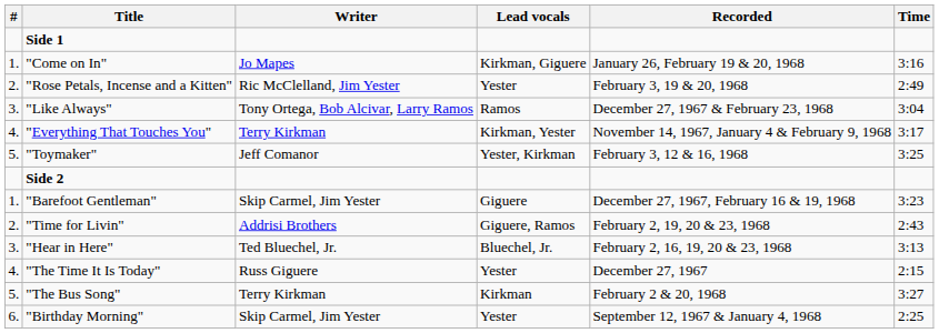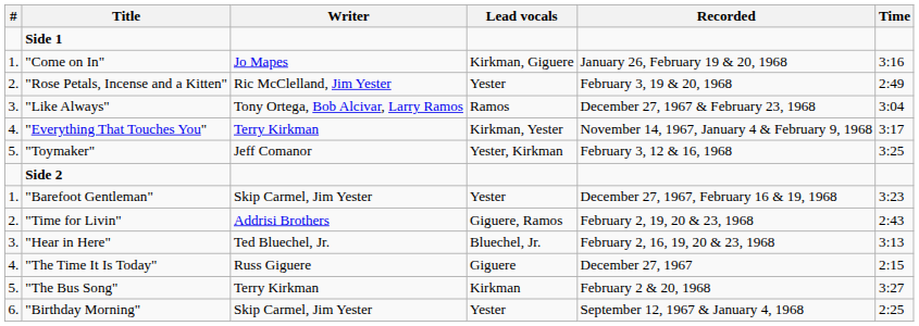 <table class="wikitable">
 <tr>
 <th>#</th>
 <th>Title</th>
 <th>Writer</th>
 <th>Lead vocals</th>
 <th>Recorded</th>
 <th>Time</th>
 </tr>
 <tr>
 <td></td>
 <td><strong>Side 1</strong></td>
 <td></td>
 <td></td>
 <td></td>
 <td></td>
 </tr>
 <tr>
 <td>1.</td>
 <td>"Come on In"</td>
 <td><a href='#'>Jo Mapes</a></td>
 <td>Kirkman, Giguere</td>
 <td>January 26, February 19 & 20, 1968</td>
 <td>3:16</td>
 </tr>
 <tr>
 <td>2.</td>
 <td>"Rose Petals, Incense and a Kitten"</td>
 <td>Ric McClelland, <a href='#'>Jim Yester</a></td>
 <td>Yester</td>
 <td>February 3, 19 & 20, 1968</td>
 <td>2:49</td>
 </tr>
 <tr>
 <td>3.</td>
 <td>"Like Always"</td>
 <td>Tony Ortega, <a href='#'>Bob Alcivar</a>, <a href='#'>Larry Ramos</a></td>
 <td>Ramos</td>
 <td>December 27, 1967 & February 23, 1968</td>
 <td>3:04</td>
 </tr>
 <tr>
 <td>4.</td>
 <td>"<a href='#'>Everything That Touches You</a>"</td>
 <td><a href='#'>Terry Kirkman</a></td>
 <td>Kirkman, Yester</td>
 <td>November 14, 1967, January 4 & February 9, 1968</td>
 <td>3:17</td>
 </tr>
 <tr>
 <td>5.</td>
 <td>"Toymaker"</td>
 <td>Jeff Comanor</td>
 <td>Yester, Kirkman</td>
 <td>February 3, 12 & 16, 1968</td>
 <td>3:25</td>
 </tr>
 <tr>
 <td></td>
 <td><strong>Side 2</strong></td>
 <td></td>
 <td></td>
 <td></td>
 <td></td>
 </tr>
 <tr>
 <td>1.</td>
 <td>"Barefoot Gentleman"</td>
 <td>Skip Carmel, Jim Yester</td>
-<td>Giguere</td>
+<td>Yester</td>
 <td>December 27, 1967, February 16 & 19, 1968</td>
 <td>3:23</td>
 </tr>
 <tr>
 <td>2.</td>
 <td>"Time for Livin"</td>
 <td><a href='#'>Addrisi Brothers</a></td>
 <td>Giguere, Ramos</td>
 <td>February 2, 19, 20 & 23, 1968</td>
 <td>2:43</td>
 </tr>
 <tr>
 <td>3.</td>
 <td>"Hear in Here"</td>
 <td>Ted Bluechel, Jr.</td>
 <td>Bluechel, Jr.</td>
 <td>February 2, 16, 19, 20 & 23, 1968</td>
 <td>3:13</td>
 </tr>
 <tr>
 <td>4.</td>
 <td>"The Time It Is Today"</td>
 <td>Russ Giguere</td>
-<td>Yester</td>
+<td>Giguere</td>
 <td>December 27, 1967</td>
 <td>2:15</td>
 </tr>
 <tr>
 <td>5.</td>
 <td>"The Bus Song"</td>
 <td>Terry Kirkman</td>
 <td>Kirkman</td>
 <td>February 2 & 20, 1968</td>
 <td>3:27</td>
 </tr>
 <tr>
 <td>6.</td>
 <td>"Birthday Morning"</td>
 <td>Skip Carmel, Jim Yester</td>
 <td>Yester</td>
 <td>September 12, 1967 & January 4, 1968</td>
 <td>2:25</td>
 </tr>
 </table>
